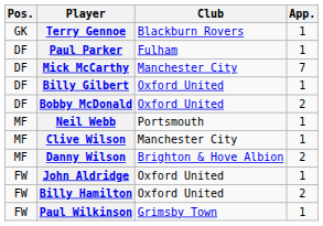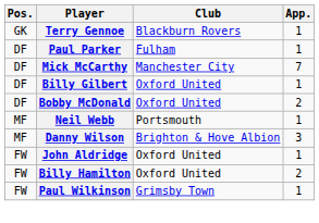 <table class="wikitable plainrowheaders" style="text-align: left">
 <tr>
 <th scope=col>Pos.</th>
 <th scope=col>Player</th>
 <th scope=col>Club</th>
 <th scope=col>App.</th>
 </tr>
 <tr>
 <td style=text-align:center>GK</td>
 <th scope=row><a href='#'>Terry Gennoe</a></th>
 <td><a href='#'>Blackburn Rovers</a></td>
 <td style=text-align:center>1</td>
 </tr>
 <tr>
 <td style=text-align:center>DF</td>
 <th scope=row><a href='#'>Paul Parker</a></th>
 <td><a href='#'>Fulham</a></td>
 <td style=text-align:center>1</td>
 </tr>
 <tr>
 <td style=text-align:center>DF</td>
 <th scope=row><a href='#'>Mick McCarthy</a> </th>
 <td><a href='#'>Manchester City</a></td>
 <td style=text-align:center>7</td>
 </tr>
 <tr>
 <td style=text-align:center>DF</td>
 <th scope=row><a href='#'>Billy Gilbert</a></th>
 <td><a href='#'>Oxford United</a></td>
 <td style=text-align:center>1</td>
 </tr>
 <tr>
 <td style=text-align:center>DF</td>
 <th scope=row><a href='#'>Bobby McDonald</a></th>
 <td><a href='#'>Oxford United</a></td>
 <td style=text-align:center>2</td>
 </tr>
 <tr>
 <td style=text-align:center>MF</td>
 <th scope=row><a href='#'>Neil Webb</a></th>
 <td>Portsmouth</td>
 <td style=text-align:center>1</td>
 </tr>
 <tr>
 <td style=text-align:center>MF</td>
-<th scope=row><a href='#'>Clive Wilson</a></th>
-<td>Manchester City</td>
-<td style=text-align:center>1</td>
-</tr>
-<tr>
-<td style=text-align:center>MF</td>
 <th scope=row><a href='#'>Danny Wilson</a></th>
 <td><a href='#'>Brighton & Hove Albion</a></td>
-<td style=text-align:center>2</td>
+<td style=text-align:center>3</td>
 </tr>
 <tr>
 <td style=text-align:center>FW</td>
 <th scope=row><a href='#'>John Aldridge</a></th>
 <td>Oxford United</td>
 <td style=text-align:center>1</td>
 </tr>
 <tr>
 <td style=text-align:center>FW</td>
 <th scope=row><a href='#'>Billy Hamilton</a></th>
 <td>Oxford United</td>
 <td style=text-align:center>2</td>
 </tr>
 <tr>
 <td style=text-align:center>FW</td>
 <th scope=row><a href='#'>Paul Wilkinson</a></th>
 <td><a href='#'>Grimsby Town</a></td>
 <td style=text-align:center>1</td>
 </tr>
 </table>
